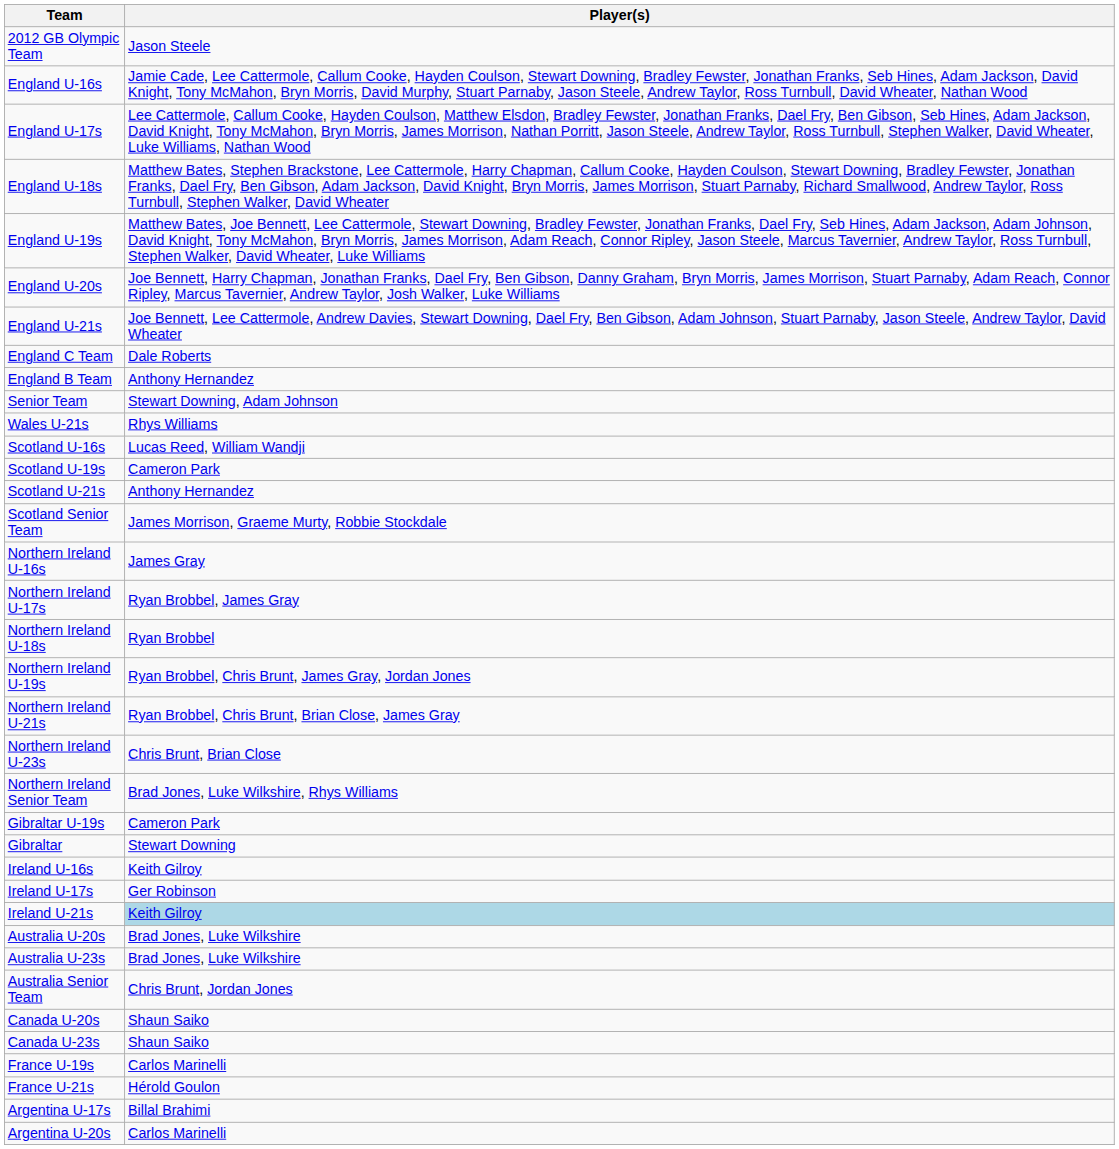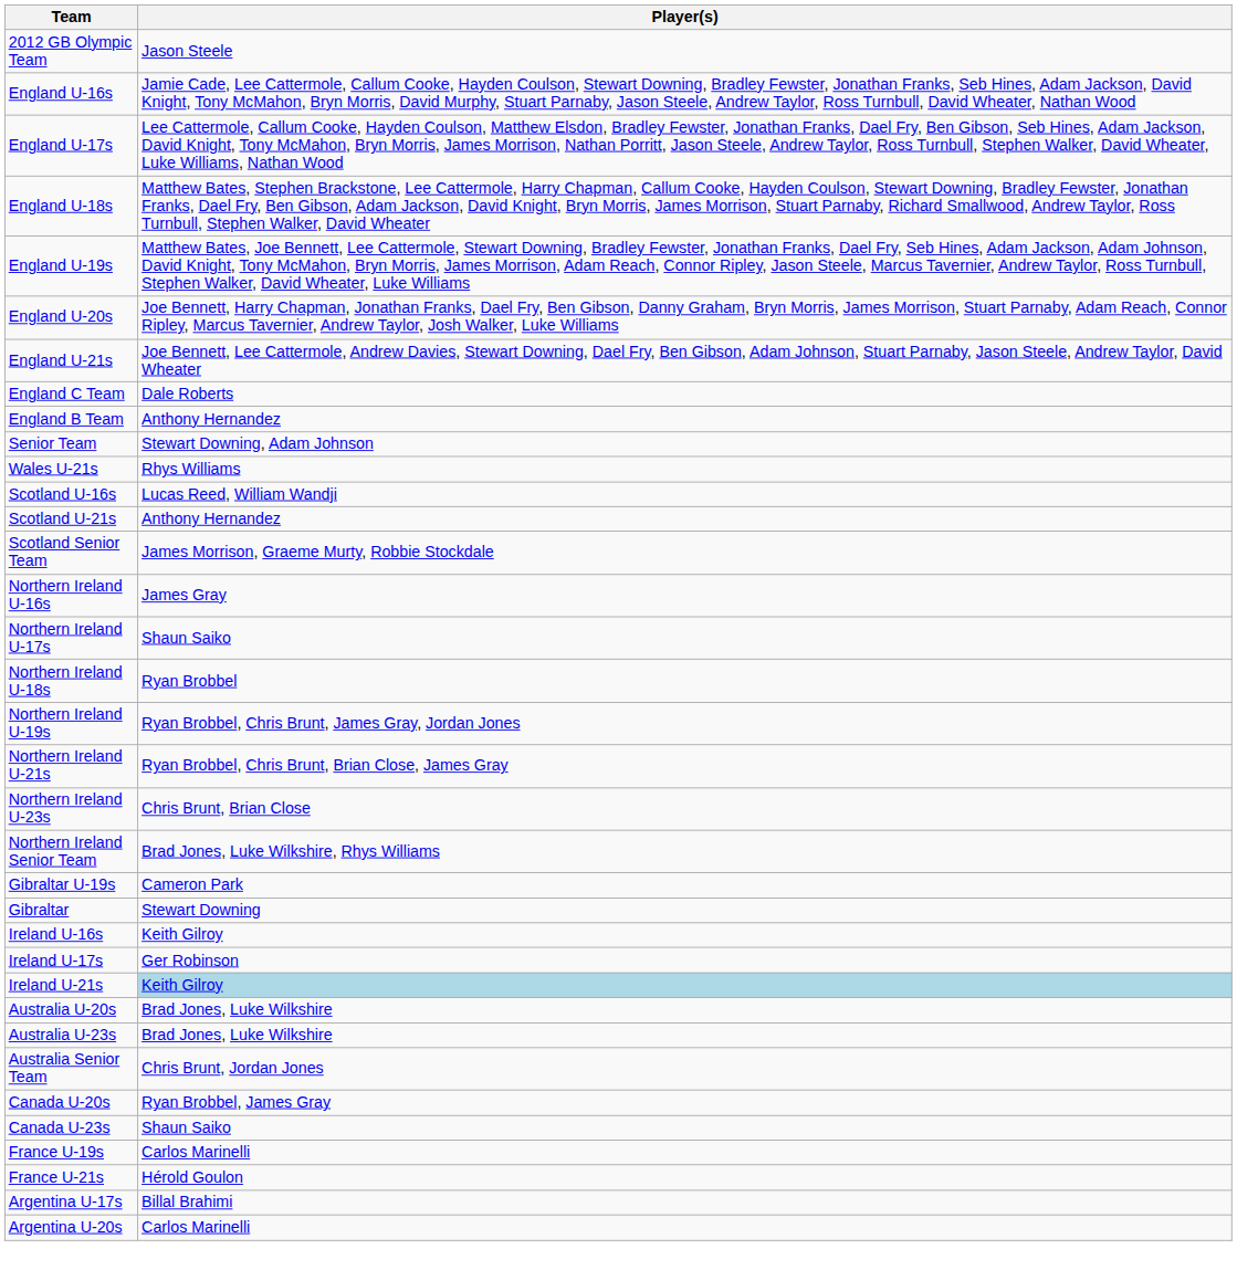 <table class="wikitable">
 <tr>
 <th>Team</th>
 <th>Player(s)</th>
 </tr>
 <tr>
 <td> <a href='#'>2012 GB Olympic Team</a></td>
 <td><a href='#'>Jason Steele</a></td>
 </tr>
 <tr>
 <td> <a href='#'>England U-16s</a></td>
 <td><a href='#'>Jamie Cade</a>, <a href='#'>Lee Cattermole</a>, <a href='#'>Callum Cooke</a>, <a href='#'>Hayden Coulson</a>, <a href='#'>Stewart Downing</a>, <a href='#'>Bradley Fewster</a>, <a href='#'>Jonathan Franks</a>, <a href='#'>Seb Hines</a>, <a href='#'>Adam Jackson</a>, <a href='#'>David Knight</a>, <a href='#'>Tony McMahon</a>, <a href='#'>Bryn Morris</a>, <a href='#'>David Murphy</a>, <a href='#'>Stuart Parnaby</a>, <a href='#'>Jason Steele</a>, <a href='#'>Andrew Taylor</a>, <a href='#'>Ross Turnbull</a>, <a href='#'>David Wheater</a>, <a href='#'>Nathan Wood</a></td>
 </tr>
 <tr>
 <td> <a href='#'>England U-17s</a></td>
 <td><a href='#'>Lee Cattermole</a>, <a href='#'>Callum Cooke</a>, <a href='#'>Hayden Coulson</a>, <a href='#'>Matthew Elsdon</a>, <a href='#'>Bradley Fewster</a>, <a href='#'>Jonathan Franks</a>, <a href='#'>Dael Fry</a>, <a href='#'>Ben Gibson</a>, <a href='#'>Seb Hines</a>, <a href='#'>Adam Jackson</a>, <a href='#'>David Knight</a>, <a href='#'>Tony McMahon</a>, <a href='#'>Bryn Morris</a>, <a href='#'>James Morrison</a>, <a href='#'>Nathan Porritt</a>, <a href='#'>Jason Steele</a>, <a href='#'>Andrew Taylor</a>, <a href='#'>Ross Turnbull</a>, <a href='#'>Stephen Walker</a>, <a href='#'>David Wheater</a>, <a href='#'>Luke Williams</a>, <a href='#'>Nathan Wood</a></td>
 </tr>
 <tr>
 <td> <a href='#'>England U-18s</a></td>
 <td><a href='#'>Matthew Bates</a>, <a href='#'>Stephen Brackstone</a>,  <a href='#'>Lee Cattermole</a>, <a href='#'>Harry Chapman</a>, <a href='#'>Callum Cooke</a>, <a href='#'>Hayden Coulson</a>, <a href='#'>Stewart Downing</a>, <a href='#'>Bradley Fewster</a>, <a href='#'>Jonathan Franks</a>, <a href='#'>Dael Fry</a>, <a href='#'>Ben Gibson</a>, <a href='#'>Adam Jackson</a>, <a href='#'>David Knight</a>, <a href='#'>Bryn Morris</a>, <a href='#'>James Morrison</a>, <a href='#'>Stuart Parnaby</a>, <a href='#'>Richard Smallwood</a>, <a href='#'>Andrew Taylor</a>, <a href='#'>Ross Turnbull</a>, <a href='#'>Stephen Walker</a>, <a href='#'>David Wheater</a></td>
 </tr>
 <tr>
 <td> <a href='#'>England U-19s</a></td>
 <td><a href='#'>Matthew Bates</a>, <a href='#'>Joe Bennett</a>, <a href='#'>Lee Cattermole</a>, <a href='#'>Stewart Downing</a>, <a href='#'>Bradley Fewster</a>, <a href='#'>Jonathan Franks</a>, <a href='#'>Dael Fry</a>, <a href='#'>Seb Hines</a>, <a href='#'>Adam Jackson</a>, <a href='#'>Adam Johnson</a>, <a href='#'>David Knight</a>, <a href='#'>Tony McMahon</a>, <a href='#'>Bryn Morris</a>, <a href='#'>James Morrison</a>, <a href='#'>Adam Reach</a>, <a href='#'>Connor Ripley</a>, <a href='#'>Jason Steele</a>, <a href='#'>Marcus Tavernier</a>, <a href='#'>Andrew Taylor</a>, <a href='#'>Ross Turnbull</a>, <a href='#'>Stephen Walker</a>, <a href='#'>David Wheater</a>, <a href='#'>Luke Williams</a></td>
 </tr>
 <tr>
 <td> <a href='#'>England U-20s</a></td>
 <td><a href='#'>Joe Bennett</a>, <a href='#'>Harry Chapman</a>, <a href='#'>Jonathan Franks</a>, <a href='#'>Dael Fry</a>, <a href='#'>Ben Gibson</a>, <a href='#'>Danny Graham</a>, <a href='#'>Bryn Morris</a>, <a href='#'>James Morrison</a>, <a href='#'>Stuart Parnaby</a>, <a href='#'>Adam Reach</a>, <a href='#'>Connor Ripley</a>, <a href='#'>Marcus Tavernier</a>, <a href='#'>Andrew Taylor</a>, <a href='#'>Josh Walker</a>, <a href='#'>Luke Williams</a></td>
 </tr>
 <tr>
 <td> <a href='#'>England U-21s</a></td>
 <td><a href='#'>Joe Bennett</a>, <a href='#'>Lee Cattermole</a>, <a href='#'>Andrew Davies</a>, <a href='#'>Stewart Downing</a>, <a href='#'>Dael Fry</a>, <a href='#'>Ben Gibson</a>, <a href='#'>Adam Johnson</a>, <a href='#'>Stuart Parnaby</a>, <a href='#'>Jason Steele</a>, <a href='#'>Andrew Taylor</a>, <a href='#'>David Wheater</a></td>
 </tr>
 <tr>
 <td> <a href='#'>England C Team</a></td>
 <td><a href='#'>Dale Roberts</a></td>
 </tr>
 <tr>
 <td> <a href='#'>England B Team</a></td>
 <td><a href='#'>Anthony Hernandez</a></td>
 </tr>
 <tr>
 <td> <a href='#'>Senior Team</a></td>
 <td><a href='#'>Stewart Downing</a>, <a href='#'>Adam Johnson</a></td>
 </tr>
 <tr>
 <td> <a href='#'>Wales U-21s</a></td>
 <td><a href='#'>Rhys Williams</a></td>
 </tr>
 <tr>
 <td> <a href='#'>Scotland U-16s</a></td>
 <td><a href='#'>Lucas Reed</a>, <a href='#'>William Wandji</a></td>
 </tr>
 <tr>
-<td> <a href='#'>Scotland U-19s</a></td>
-<td><a href='#'>Cameron Park</a></td>
-</tr>
-<tr>
 <td> <a href='#'>Scotland U-21s</a></td>
 <td><a href='#'>Anthony Hernandez</a></td>
 </tr>
 <tr>
 <td> <a href='#'>Scotland Senior Team</a></td>
 <td><a href='#'>James Morrison</a>, <a href='#'>Graeme Murty</a>, <a href='#'>Robbie Stockdale</a></td>
 </tr>
 <tr>
 <td> <a href='#'>Northern Ireland U-16s</a></td>
 <td><a href='#'>James Gray</a></td>
 </tr>
 <tr>
 <td> <a href='#'>Northern Ireland U-17s</a></td>
-<td><a href='#'>Ryan Brobbel</a>, <a href='#'>James Gray</a></td>
+<td><a href='#'>Shaun Saiko</a></td>
 </tr>
 <tr>
 <td> <a href='#'>Northern Ireland U-18s</a></td>
 <td><a href='#'>Ryan Brobbel</a></td>
 </tr>
 <tr>
 <td> <a href='#'>Northern Ireland U-19s</a></td>
 <td><a href='#'>Ryan Brobbel</a>, <a href='#'>Chris Brunt</a>, <a href='#'>James Gray</a>, <a href='#'>Jordan Jones</a></td>
 </tr>
 <tr>
 <td> <a href='#'>Northern Ireland U-21s</a></td>
 <td><a href='#'>Ryan Brobbel</a>, <a href='#'>Chris Brunt</a>, <a href='#'>Brian Close</a>, <a href='#'>James Gray</a></td>
 </tr>
 <tr>
 <td> <a href='#'>Northern Ireland U-23s</a></td>
 <td><a href='#'>Chris Brunt</a>, <a href='#'>Brian Close</a></td>
 </tr>
 <tr>
 <td> <a href='#'>Northern Ireland Senior Team</a></td>
 <td><a href='#'> Brad Jones</a>, <a href='#'>Luke Wilkshire</a>, <a href='#'>Rhys Williams</a></td>
 </tr>
 <tr>
 <td> <a href='#'>Gibraltar U-19s</a></td>
 <td><a href='#'>Cameron Park</a></td>
 </tr>
 <tr>
 <td> <a href='#'>Gibraltar</a></td>
 <td><a href='#'>Stewart Downing</a></td>
 </tr>
 <tr>
 <td> <a href='#'>Ireland U-16s</a></td>
 <td><a href='#'>Keith Gilroy</a></td>
 </tr>
 <tr>
 <td> <a href='#'>Ireland U-17s</a></td>
 <td><a href='#'>Ger Robinson</a></td>
 </tr>
 <tr>
 <td> <a href='#'>Ireland U-21s</a></td>
 <td style="background: lightblue;"><a href='#'>Keith Gilroy</a></td>
 </tr>
 <tr>
 <td> <a href='#'>Australia U-20s</a></td>
 <td><a href='#'> Brad Jones</a>, <a href='#'>Luke Wilkshire</a></td>
 </tr>
 <tr>
 <td> <a href='#'>Australia U-23s</a></td>
 <td><a href='#'> Brad Jones</a>, <a href='#'>Luke Wilkshire</a></td>
 </tr>
 <tr>
 <td> <a href='#'>Australia Senior Team</a></td>
 <td><a href='#'>Chris Brunt</a>, <a href='#'>Jordan Jones</a></td>
 </tr>
 <tr>
 <td> <a href='#'>Canada U-20s</a></td>
-<td><a href='#'>Shaun Saiko</a></td>
+<td><a href='#'>Ryan Brobbel</a>, <a href='#'>James Gray</a></td>
 </tr>
 <tr>
 <td> <a href='#'>Canada U-23s</a></td>
 <td><a href='#'>Shaun Saiko</a></td>
 </tr>
 <tr>
 <td> <a href='#'>France U-19s</a></td>
 <td><a href='#'>Carlos Marinelli</a></td>
 </tr>
 <tr>
 <td> <a href='#'>France U-21s</a></td>
 <td><a href='#'>Hérold Goulon</a></td>
 </tr>
 <tr>
 <td> <a href='#'>Argentina U-17s</a></td>
 <td><a href='#'>Billal Brahimi</a></td>
 </tr>
 <tr>
 <td> <a href='#'>Argentina U-20s</a></td>
 <td><a href='#'>Carlos Marinelli</a></td>
 </tr>
 </table>
